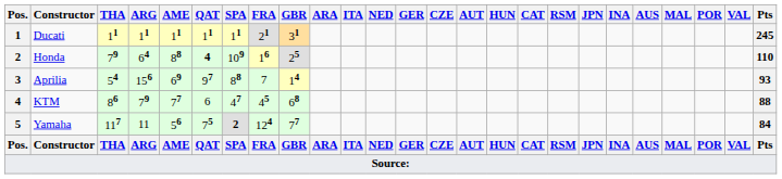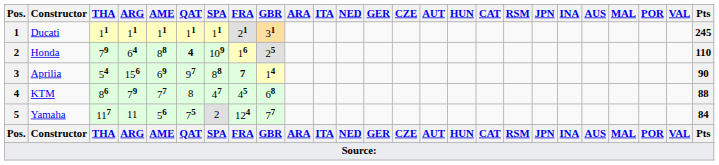 <table class="wikitable" style="font-size:85%; text-align:center;">
 <tr>
 <th>Pos.</th>
 <th>Constructor</th>
 <th><a href='#'>THA</a><br></th>
 <th><a href='#'>ARG</a><br></th>
 <th><a href='#'>AME</a><br></th>
 <th><a href='#'>QAT</a><br></th>
 <th><a href='#'>SPA</a><br></th>
 <th><a href='#'>FRA</a><br></th>
 <th><a href='#'>GBR</a><br></th>
 <th><a href='#'>ARA</a><br></th>
 <th><a href='#'>ITA</a><br></th>
 <th><a href='#'>NED</a><br></th>
 <th><a href='#'>GER</a><br></th>
 <th><a href='#'>CZE</a><br></th>
 <th><a href='#'>AUT</a><br></th>
 <th><a href='#'>HUN</a><br></th>
 <th><a href='#'>CAT</a><br></th>
 <th><a href='#'>RSM</a><br></th>
 <th><a href='#'>JPN</a><br></th>
 <th><a href='#'>INA</a><br></th>
 <th><a href='#'>AUS</a><br></th>
 <th><a href='#'>MAL</a><br></th>
 <th><a href='#'>POR</a><br></th>
 <th><a href='#'>VAL</a><br></th>
 <th>Pts</th>
 </tr>
 <tr>
 <th>1</th>
 <td align="left"> <a href='#'>Ducati</a></td>
 <td bgcolor="#ffffbf">1<strong><sup>1</sup></strong></td>
 <td bgcolor="#ffffbf">1<strong><sup>1</sup></strong></td>
 <td bgcolor="#ffffbf">1<strong><sup>1</sup></strong></td>
 <td bgcolor="#ffffbf">1<strong><sup>1</sup></strong></td>
 <td bgcolor="#ffffbf">1<strong><sup>1</sup></strong></td>
 <td bgcolor="#dfdfdf">2<strong><sup>1</sup></strong></td>
 <td bgcolor="#ffdf9f">3<strong><sup>1</sup></strong></td>
 <td></td>
 <td></td>
 <td></td>
 <td></td>
 <td></td>
 <td></td>
 <td></td>
 <td></td>
 <td></td>
 <td></td>
 <td></td>
 <td></td>
 <td></td>
 <td></td>
 <td></td>
 <th>245</th>
 </tr>
 <tr>
 <th>2</th>
 <td align="left"> <a href='#'>Honda</a></td>
 <td bgcolor="#dfffdf">7<strong><sup>9</sup></strong></td>
 <td bgcolor="#dfffdf">6<strong><sup>4</sup></strong></td>
 <td bgcolor="#dfffdf">8<strong><sup>8</sup></strong></td>
 <td bgcolor="#dfffdf"><strong>4</strong></td>
 <td bgcolor="#dfffdf">10<strong><sup>9</sup></strong></td>
 <td bgcolor="#ffffbf">1<strong><sup>6</sup></strong></td>
 <td bgcolor="#dfdfdf">2<strong><sup>5</sup></strong></td>
 <td></td>
 <td></td>
 <td></td>
 <td></td>
 <td></td>
 <td></td>
 <td></td>
 <td></td>
 <td></td>
 <td></td>
 <td></td>
 <td></td>
 <td></td>
 <td></td>
 <td></td>
 <th>110</th>
 </tr>
 <tr>
 <th>3</th>
 <td align="left"> <a href='#'>Aprilia</a></td>
 <td bgcolor="#dfffdf">5<strong><sup>4</sup></strong></td>
 <td bgcolor="#dfffdf">15<strong><sup>6</sup></strong></td>
 <td bgcolor="#dfffdf">6<strong><sup>9</sup></strong></td>
 <td bgcolor="#dfffdf">9<strong><sup>7</sup></strong></td>
 <td bgcolor="#dfffdf">8<strong><sup>8</sup></strong></td>
-<td bgcolor="#dfffdf">7</td>
+<td bgcolor="#dfffdf"><strong>7</strong></td>
 <td bgcolor="#ffffbf">1<strong><sup>4</sup></strong></td>
 <td></td>
 <td></td>
 <td></td>
 <td></td>
 <td></td>
 <td></td>
 <td></td>
 <td></td>
 <td></td>
 <td></td>
 <td></td>
 <td></td>
 <td></td>
 <td></td>
 <td></td>
-<th>93</th>
+<th>90</th>
 </tr>
 <tr>
 <th>4</th>
 <td align="left"> <a href='#'>KTM</a></td>
 <td bgcolor="#dfffdf">8<strong><sup>6</sup></strong></td>
 <td bgcolor="#dfffdf">7<strong><sup>9</sup></strong></td>
 <td bgcolor="#dfffdf">7<strong><sup>7</sup></strong></td>
-<td bgcolor="#dfffdf">6</td>
+<td bgcolor="#dfffdf">8</td>
 <td bgcolor="#dfffdf">4<strong><sup>7</sup></strong></td>
 <td bgcolor="#dfffdf">4<strong><sup>5</sup></strong></td>
 <td bgcolor="#dfffdf">6<strong><sup>8</sup></strong></td>
 <td></td>
 <td></td>
 <td></td>
 <td></td>
 <td></td>
 <td></td>
 <td></td>
 <td></td>
 <td></td>
 <td></td>
 <td></td>
 <td></td>
 <td></td>
 <td></td>
 <td></td>
 <th>88</th>
 </tr>
 <tr>
 <th>5</th>
 <td align="left" nowrap=""> <a href='#'>Yamaha</a></td>
 <td bgcolor="#dfffdf">11<strong><sup>7</sup></strong></td>
 <td bgcolor="#dfffdf">11</td>
 <td bgcolor="#dfffdf">5<strong><sup>6</sup></strong></td>
 <td bgcolor="#dfffdf">7<strong><sup>5</sup></strong></td>
-<td bgcolor="#dfdfdf"><strong>2</strong></td>
+<td bgcolor="#dfdfdf">2</td>
 <td bgcolor="#dfffdf">12<strong><sup>4</sup></strong></td>
 <td bgcolor="#dfffdf">7<strong><sup>7</sup></strong></td>
 <td></td>
 <td></td>
 <td></td>
 <td></td>
 <td></td>
 <td></td>
 <td></td>
 <td></td>
 <td></td>
 <td></td>
 <td></td>
 <td></td>
 <td></td>
 <td></td>
 <td></td>
 <th>84</th>
 </tr>
 <tr>
 <th>Pos.</th>
 <th>Constructor</th>
 <th><a href='#'>THA</a><br></th>
 <th><a href='#'>ARG</a><br></th>
 <th><a href='#'>AME</a><br></th>
 <th><a href='#'>QAT</a><br></th>
 <th><a href='#'>SPA</a><br></th>
 <th><a href='#'>FRA</a><br></th>
 <th><a href='#'>GBR</a><br></th>
 <th><a href='#'>ARA</a><br></th>
 <th><a href='#'>ITA</a><br></th>
 <th><a href='#'>NED</a><br></th>
 <th><a href='#'>GER</a><br></th>
 <th><a href='#'>CZE</a><br></th>
 <th><a href='#'>AUT</a><br></th>
 <th><a href='#'>HUN</a><br></th>
 <th><a href='#'>CAT</a><br></th>
 <th><a href='#'>RSM</a><br></th>
 <th><a href='#'>JPN</a><br></th>
 <th><a href='#'>INA</a><br></th>
 <th><a href='#'>AUS</a><br></th>
 <th><a href='#'>MAL</a><br></th>
 <th><a href='#'>POR</a><br></th>
 <th><a href='#'>VAL</a><br></th>
 <th>Pts</th>
 </tr>
 <tr>
 <td colspan="25" style="background-color:#EAECF0;text-align:center"><strong>Source:</strong></td>
 </tr>
 </table>
